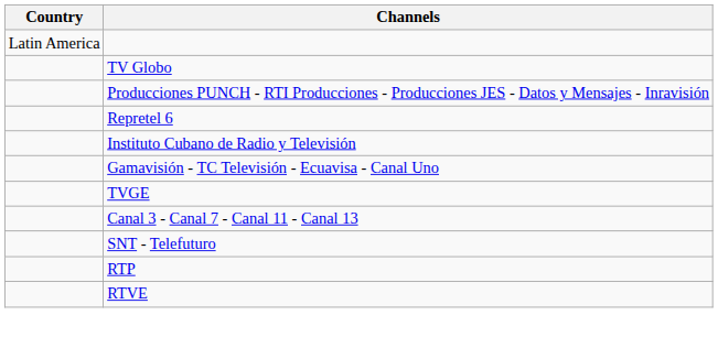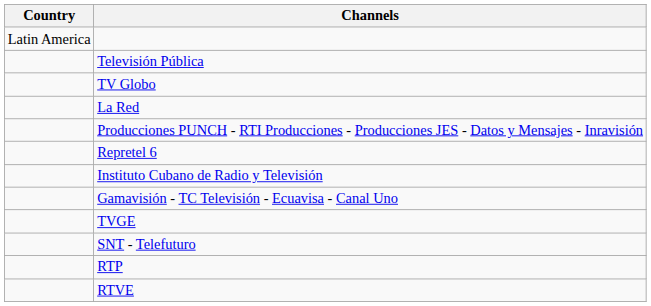 <table class="wikitable">
 <tr>
 <th>Country</th>
 <th>Channels</th>
 </tr>
 <tr>
 <td>Latin America</td>
 <td></td>
 </tr>
 <tr>
 <td></td>
+<td><a href='#'>Televisión Pública</a></td>
+</tr>
+<tr>
+<td></td>
 <td><a href='#'>TV Globo</a></td>
+</tr>
+<tr>
+<td></td>
+<td><a href='#'>La Red</a></td>
 </tr>
 <tr>
 <td></td>
 <td><a href='#'>Producciones PUNCH</a> - <a href='#'>RTI Producciones</a> - <a href='#'>Producciones JES</a> - <a href='#'>Datos y Mensajes</a> - <a href='#'>Inravisión</a></td>
 </tr>
 <tr>
 <td></td>
 <td><a href='#'>Repretel 6</a></td>
 </tr>
 <tr>
 <td></td>
 <td><a href='#'>Instituto Cubano de Radio y Televisión</a></td>
 </tr>
 <tr>
 <td></td>
 <td><a href='#'>Gamavisión</a> - <a href='#'>TC Televisión</a> - <a href='#'>Ecuavisa</a> - <a href='#'>Canal Uno</a></td>
 </tr>
 <tr>
 <td></td>
 <td><a href='#'>TVGE</a></td>
 </tr>
 <tr>
 <td></td>
-<td><a href='#'>Canal 3</a> - <a href='#'>Canal 7</a> - <a href='#'>Canal 11</a> - <a href='#'>Canal 13</a></td>
-</tr>
-<tr>
-<td></td>
 <td><a href='#'>SNT</a> - <a href='#'>Telefuturo</a></td>
 </tr>
 <tr>
 <td></td>
 <td><a href='#'>RTP</a></td>
 </tr>
 <tr>
 <td></td>
 <td><a href='#'>RTVE</a></td>
 </tr>
 </table>
